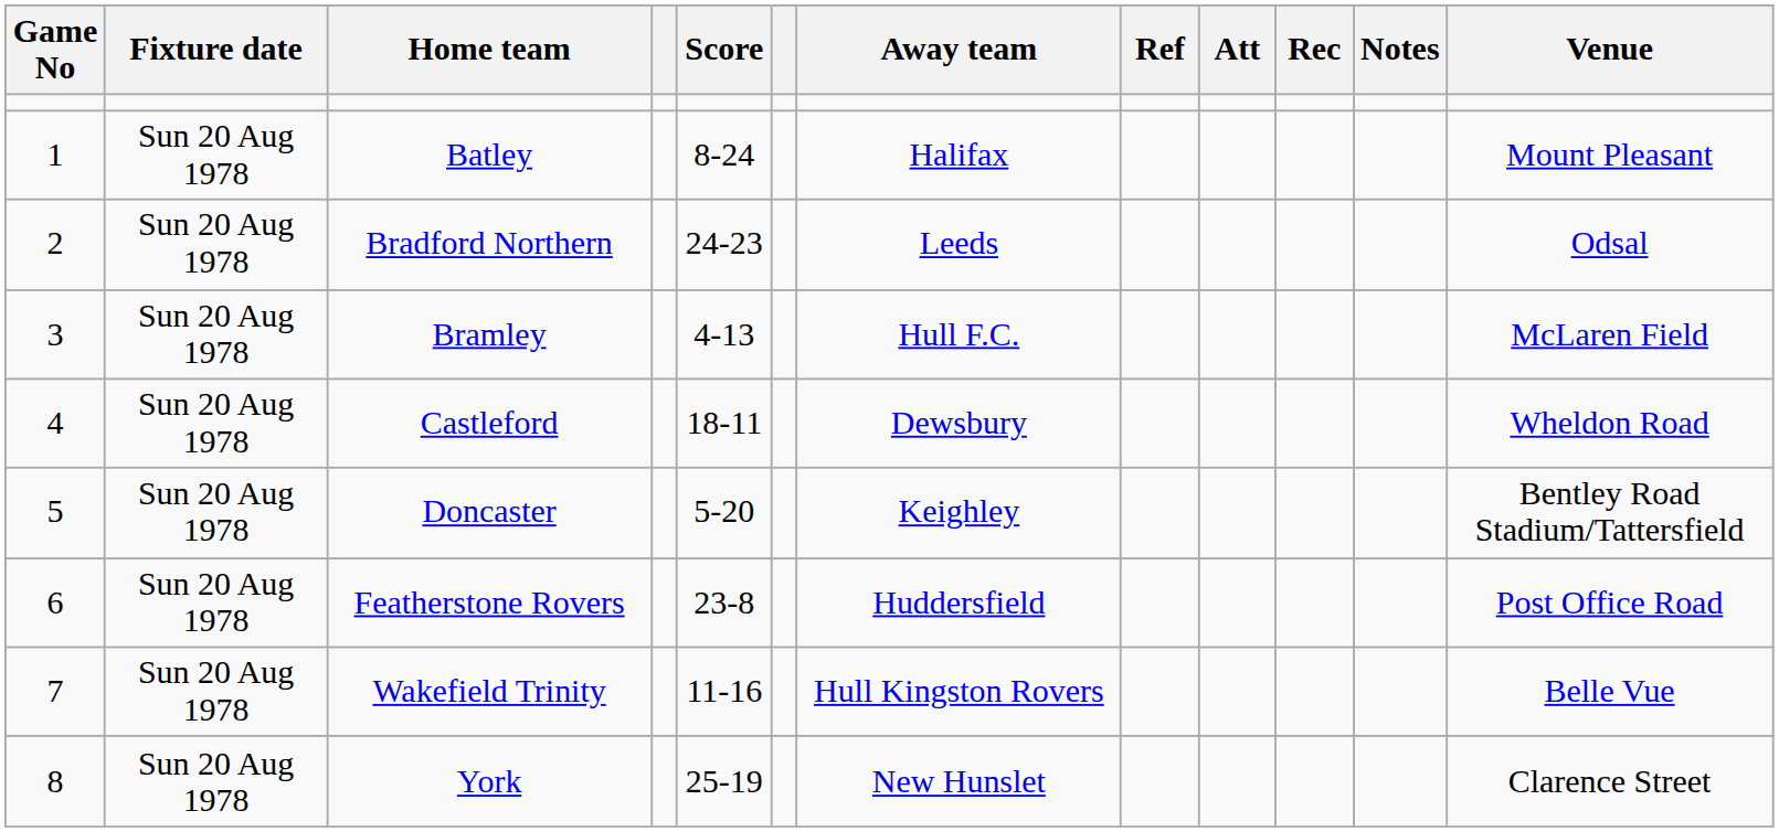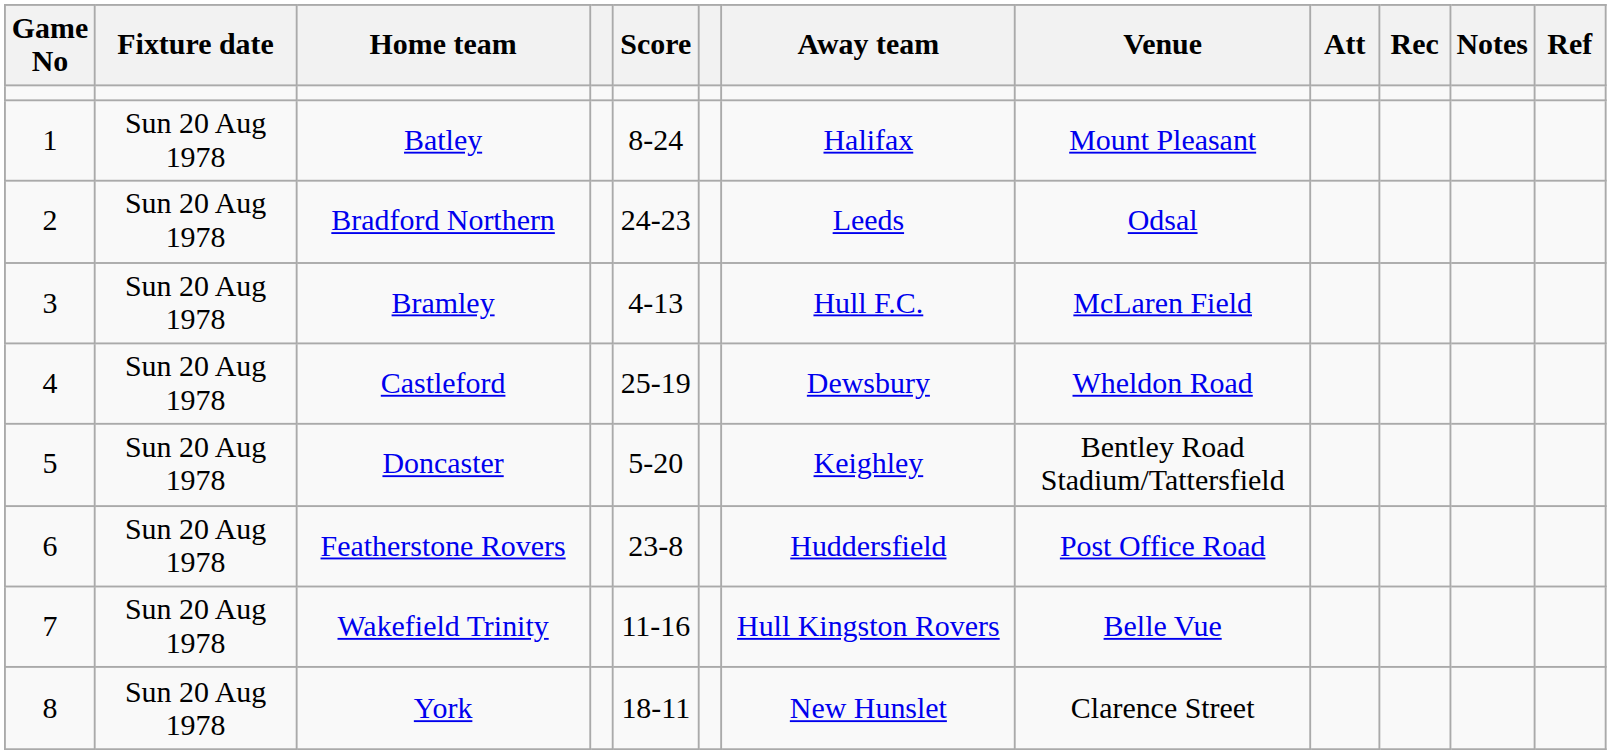 <table class="wikitable" style="text-align:center;">
 <tr>
 <th width=20 abbr="No">Game No</th>
 <th width=100 abbr="Date">Fixture date</th>
 <th width=150 abbr="Home team">Home team</th>
 <th width=5 abbr="space"></th>
 <th width=20 abbr="Score">Score</th>
 <th width=5 abbr="space"></th>
 <th width=150 abbr="Away team">Away team</th>
-<th width=30 abbr="Ref">Ref</th>
+<th width=150 abbr="Venue">Venue</th>
 <th width=30 abbr="Att">Att</th>
 <th width=30 abbr="Rec">Rec</th>
 <th width=20 abbr="Notes">Notes</th>
-<th width=150 abbr="Venue">Venue</th>
+<th width=30 abbr="Ref">Ref</th>
 </tr>
 <tr>
 <td></td>
 <td></td>
 <td></td>
 <td></td>
 <td></td>
 <td></td>
 <td></td>
 <td></td>
 <td></td>
 <td></td>
 <td></td>
 <td></td>
 </tr>
 <tr>
 <td>1</td>
 <td>Sun 20 Aug 1978</td>
 <td><a href='#'>Batley</a></td>
 <td></td>
 <td>8-24</td>
 <td></td>
 <td><a href='#'>Halifax</a></td>
+<td><a href='#'>Mount Pleasant</a></td>
 <td></td>
 <td></td>
 <td></td>
 <td></td>
-<td><a href='#'>Mount Pleasant</a></td>
 </tr>
 <tr>
 <td>2</td>
 <td>Sun 20 Aug 1978</td>
 <td><a href='#'>Bradford Northern</a></td>
 <td></td>
 <td>24-23</td>
 <td></td>
 <td><a href='#'>Leeds</a></td>
+<td><a href='#'>Odsal</a></td>
 <td></td>
 <td></td>
 <td></td>
 <td></td>
-<td><a href='#'>Odsal</a></td>
 </tr>
 <tr>
 <td>3</td>
 <td>Sun 20 Aug 1978</td>
 <td><a href='#'>Bramley</a></td>
 <td></td>
 <td>4-13</td>
 <td></td>
 <td><a href='#'>Hull F.C.</a></td>
+<td><a href='#'>McLaren Field</a></td>
 <td></td>
 <td></td>
 <td></td>
 <td></td>
-<td><a href='#'>McLaren Field</a></td>
 </tr>
 <tr>
 <td>4</td>
 <td>Sun 20 Aug 1978</td>
 <td><a href='#'>Castleford</a></td>
 <td></td>
-<td>18-11</td>
+<td>25-19</td>
 <td></td>
 <td><a href='#'>Dewsbury</a></td>
+<td><a href='#'>Wheldon Road</a></td>
 <td></td>
 <td></td>
 <td></td>
 <td></td>
-<td><a href='#'>Wheldon Road</a></td>
 </tr>
 <tr>
 <td>5</td>
 <td>Sun 20 Aug 1978</td>
 <td><a href='#'>Doncaster</a></td>
 <td></td>
 <td>5-20</td>
 <td></td>
 <td><a href='#'>Keighley</a></td>
+<td>Bentley Road Stadium/Tattersfield</td>
 <td></td>
 <td></td>
 <td></td>
 <td></td>
-<td>Bentley Road Stadium/Tattersfield</td>
 </tr>
 <tr>
 <td>6</td>
 <td>Sun 20 Aug 1978</td>
 <td><a href='#'>Featherstone Rovers</a></td>
 <td></td>
 <td>23-8</td>
 <td></td>
 <td><a href='#'>Huddersfield</a></td>
+<td><a href='#'>Post Office Road</a></td>
 <td></td>
 <td></td>
 <td></td>
 <td></td>
-<td><a href='#'>Post Office Road</a></td>
 </tr>
 <tr>
 <td>7</td>
 <td>Sun 20 Aug 1978</td>
 <td><a href='#'>Wakefield Trinity</a></td>
 <td></td>
 <td>11-16</td>
 <td></td>
 <td><a href='#'>Hull Kingston Rovers</a></td>
+<td><a href='#'>Belle Vue</a></td>
 <td></td>
 <td></td>
 <td></td>
 <td></td>
-<td><a href='#'>Belle Vue</a></td>
 </tr>
 <tr>
 <td>8</td>
 <td>Sun 20 Aug 1978</td>
 <td><a href='#'>York</a></td>
 <td></td>
-<td>25-19</td>
+<td>18-11</td>
 <td></td>
 <td><a href='#'>New Hunslet</a></td>
+<td>Clarence Street</td>
 <td></td>
 <td></td>
 <td></td>
 <td></td>
-<td>Clarence Street</td>
 </tr>
 </table>
